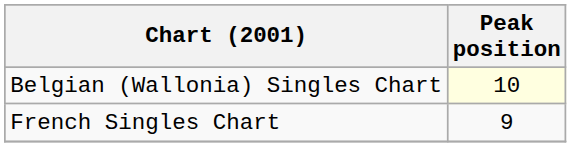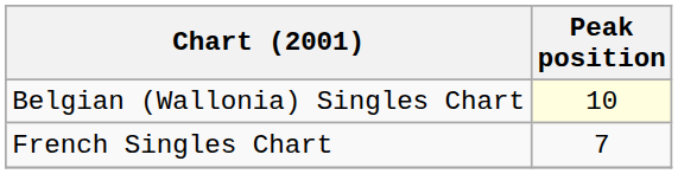 <table class="wikitable sortable">
 <tr>
 <th>Chart (2001)</th>
 <th>Peak <br>position</th>
 </tr>
 <tr>
 <td>Belgian (Wallonia) Singles Chart</td>
 <td align="center" style="background: lightyellow;">10</td>
 </tr>
 <tr>
 <td>French Singles Chart</td>
-<td align="center">9</td>
+<td align="center">7</td>
 </tr>
 <tr>
 </tr>
 </table>
